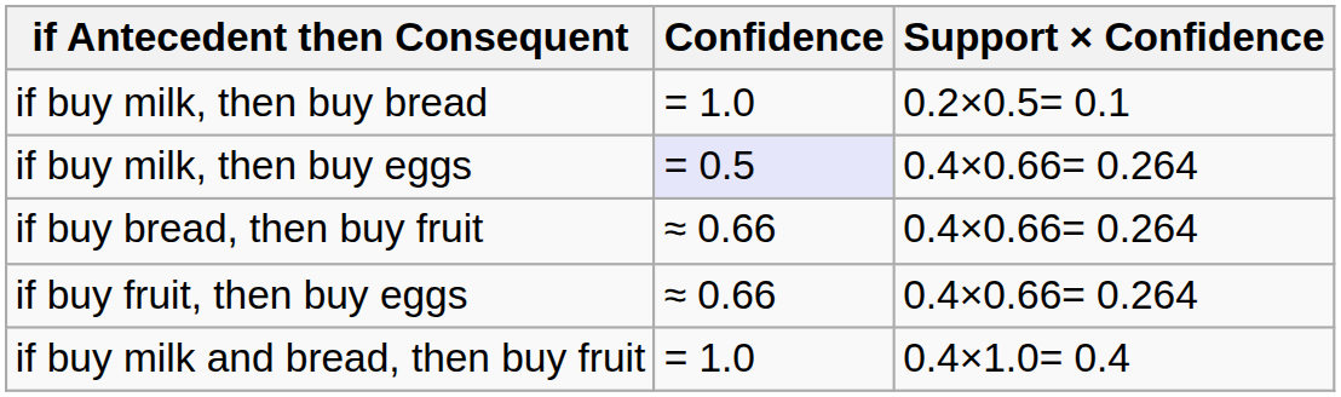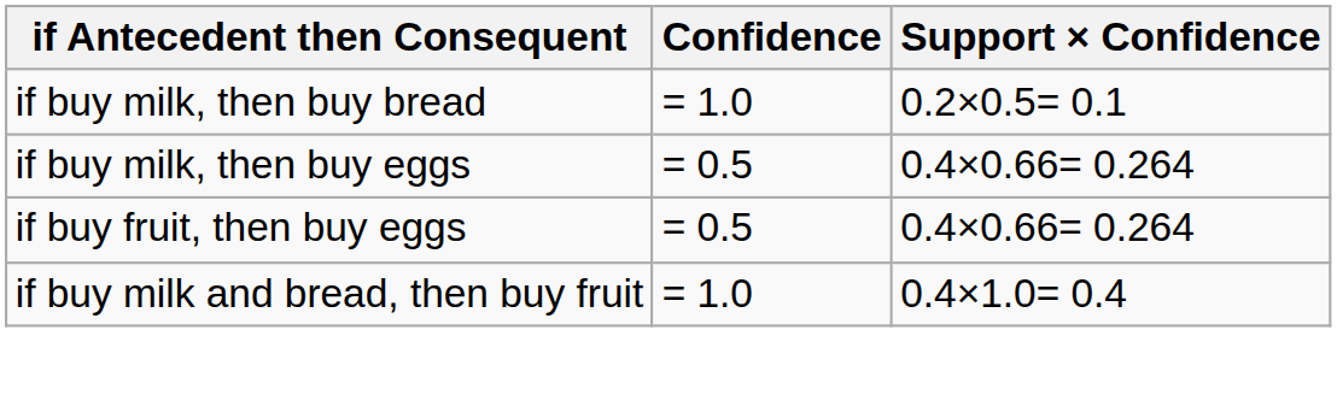 <table class="wikitable sortable">
 <tr>
 <th>if Antecedent then Consequent</th>
 <th>Confidence</th>
 <th>Support × Confidence</th>
 </tr>
 <tr>
 <td>if buy milk, then buy bread</td>
 <td> = 1.0</td>
 <td>0.2×0.5= 0.1</td>
 </tr>
 <tr>
 <td>if buy milk, then buy eggs</td>
-<td style="background: lavender;"> = 0.5</td>
-<td>0.4×0.66= 0.264</td>
-</tr>
-<tr>
-<td>if buy bread, then buy fruit</td>
-<td> ≈ 0.66</td>
+<td> = 0.5</td>
 <td>0.4×0.66= 0.264</td>
 </tr>
 <tr>
 <td>if buy fruit, then buy eggs</td>
-<td> ≈ 0.66</td>
+<td> = 0.5</td>
 <td>0.4×0.66= 0.264</td>
 </tr>
 <tr>
 <td>if buy milk and bread, then buy fruit</td>
 <td> = 1.0</td>
 <td>0.4×1.0= 0.4</td>
 </tr>
 </table>
